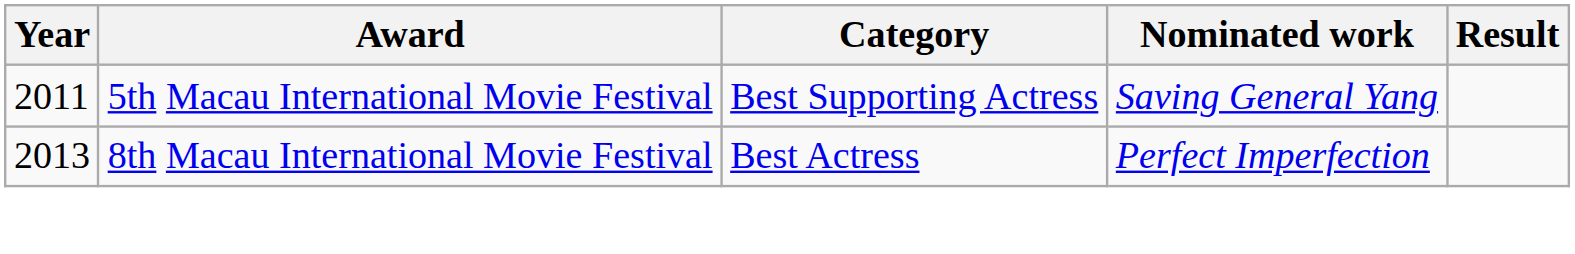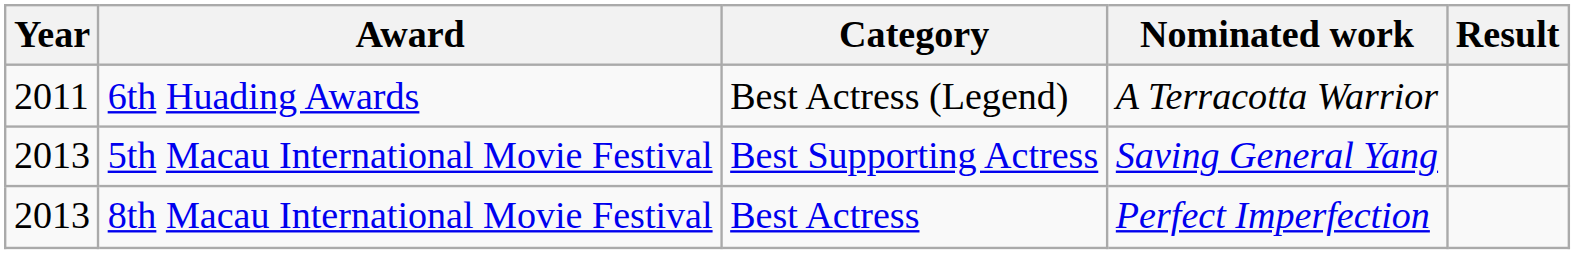 <table class="wikitable sortable">
 <tr>
 <th>Year</th>
 <th>Award</th>
 <th>Category</th>
 <th>Nominated work</th>
 <th>Result</th>
 </tr>
 <tr>
 <td>2011</td>
+<td><a href='#'>6th</a> <a href='#'>Huading Awards</a></td>
+<td>Best Actress (Legend)</td>
+<td><em>A Terracotta Warrior</em></td>
+<td></td>
+</tr>
+<tr>
+<td>2013</td>
 <td><a href='#'>5th</a> <a href='#'>Macau International Movie Festival</a></td>
 <td><a href='#'>Best Supporting Actress</a></td>
 <td><em><a href='#'>Saving General Yang</a></em></td>
 <td></td>
 </tr>
 <tr>
 <td>2013</td>
 <td><a href='#'>8th</a> <a href='#'>Macau International Movie Festival</a></td>
 <td><a href='#'>Best Actress</a></td>
 <td><em><a href='#'>Perfect Imperfection</a></em></td>
 <td></td>
 </tr>
 </table>
